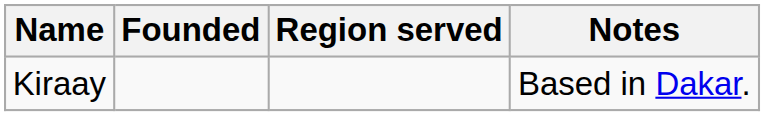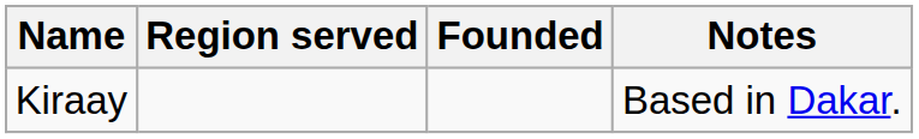 <table class="wikitable sortable">
 <tr>
 <th>Name</th>
+<th>Region served</th>
 <th>Founded</th>
-<th>Region served</th>
 <th>Notes</th>
 </tr>
 <tr>
 <td>Kiraay</td>
 <td></td>
 <td></td>
 <td>Based in <a href='#'>Dakar</a>.</td>
 </tr>
 </table>
